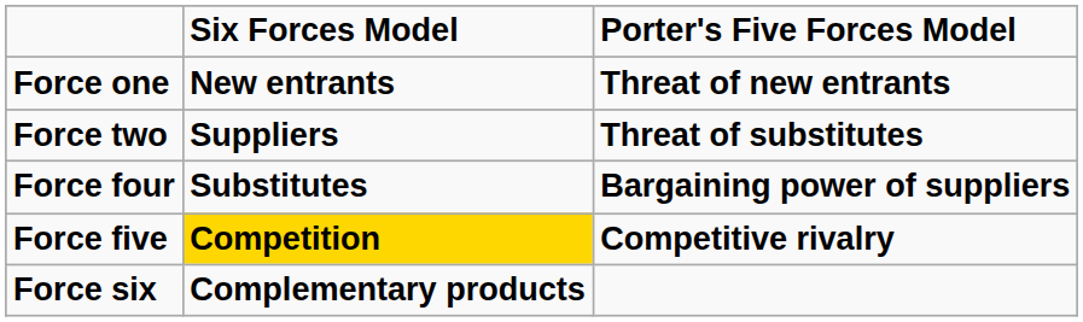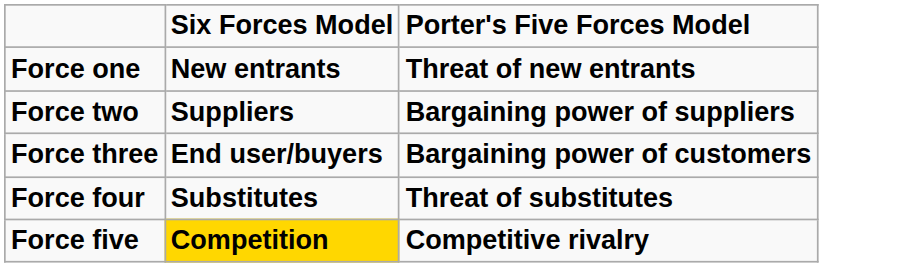 <table class="wikitable">
 <tr>
 <td></td>
 <td><strong>Six Forces Model</strong></td>
 <td><strong>Porter's Five Forces Model</strong></td>
 </tr>
 <tr>
 <td><strong>Force one</strong></td>
 <td><strong>New entrants</strong></td>
 <td><strong>Threat of new entrants</strong></td>
 </tr>
 <tr>
 <td><strong>Force two</strong></td>
 <td><strong>Suppliers</strong></td>
-<td><strong>Threat of substitutes</strong></td>
+<td><strong>Bargaining power of suppliers</strong></td>
+</tr>
+<tr>
+<td><strong>Force three</strong></td>
+<td><strong>End user/buyers</strong></td>
+<td><strong>Bargaining power of customers</strong></td>
 </tr>
 <tr>
 <td><strong>Force four</strong></td>
 <td><strong>Substitutes</strong></td>
-<td><strong>Bargaining power of suppliers</strong></td>
+<td><strong>Threat of substitutes</strong></td>
 </tr>
 <tr>
 <td><strong>Force five</strong></td>
 <td style="background: gold;"><strong>Competition</strong></td>
 <td><strong>Competitive rivalry</strong></td>
 </tr>
-<tr>
-<td><strong>Force six</strong></td>
-<td><strong>Complementary products</strong></td>
-<td></td>
-</tr>
 </table>
